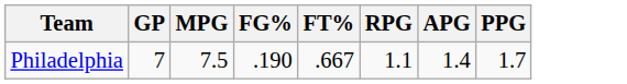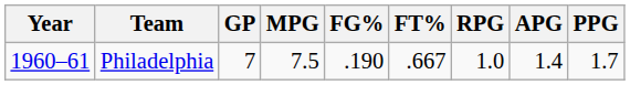 <table class="wikitable sortable" style="font-size:95%; text-align:right;">
 <tr>
+<th>Year</th>
 <th>Team</th>
 <th>GP</th>
 <th>MPG</th>
 <th>FG%</th>
 <th>FT%</th>
 <th>RPG</th>
 <th>APG</th>
 <th>PPG</th>
 </tr>
 <tr>
+<td style="text-align:left;"><a href='#'>1960–61</a></td>
 <td style="text-align:left;"><a href='#'>Philadelphia</a></td>
 <td>7</td>
 <td>7.5</td>
 <td>.190</td>
 <td>.667</td>
-<td>1.1</td>
+<td>1.0</td>
 <td>1.4</td>
 <td>1.7</td>
 </tr>
 </table>
